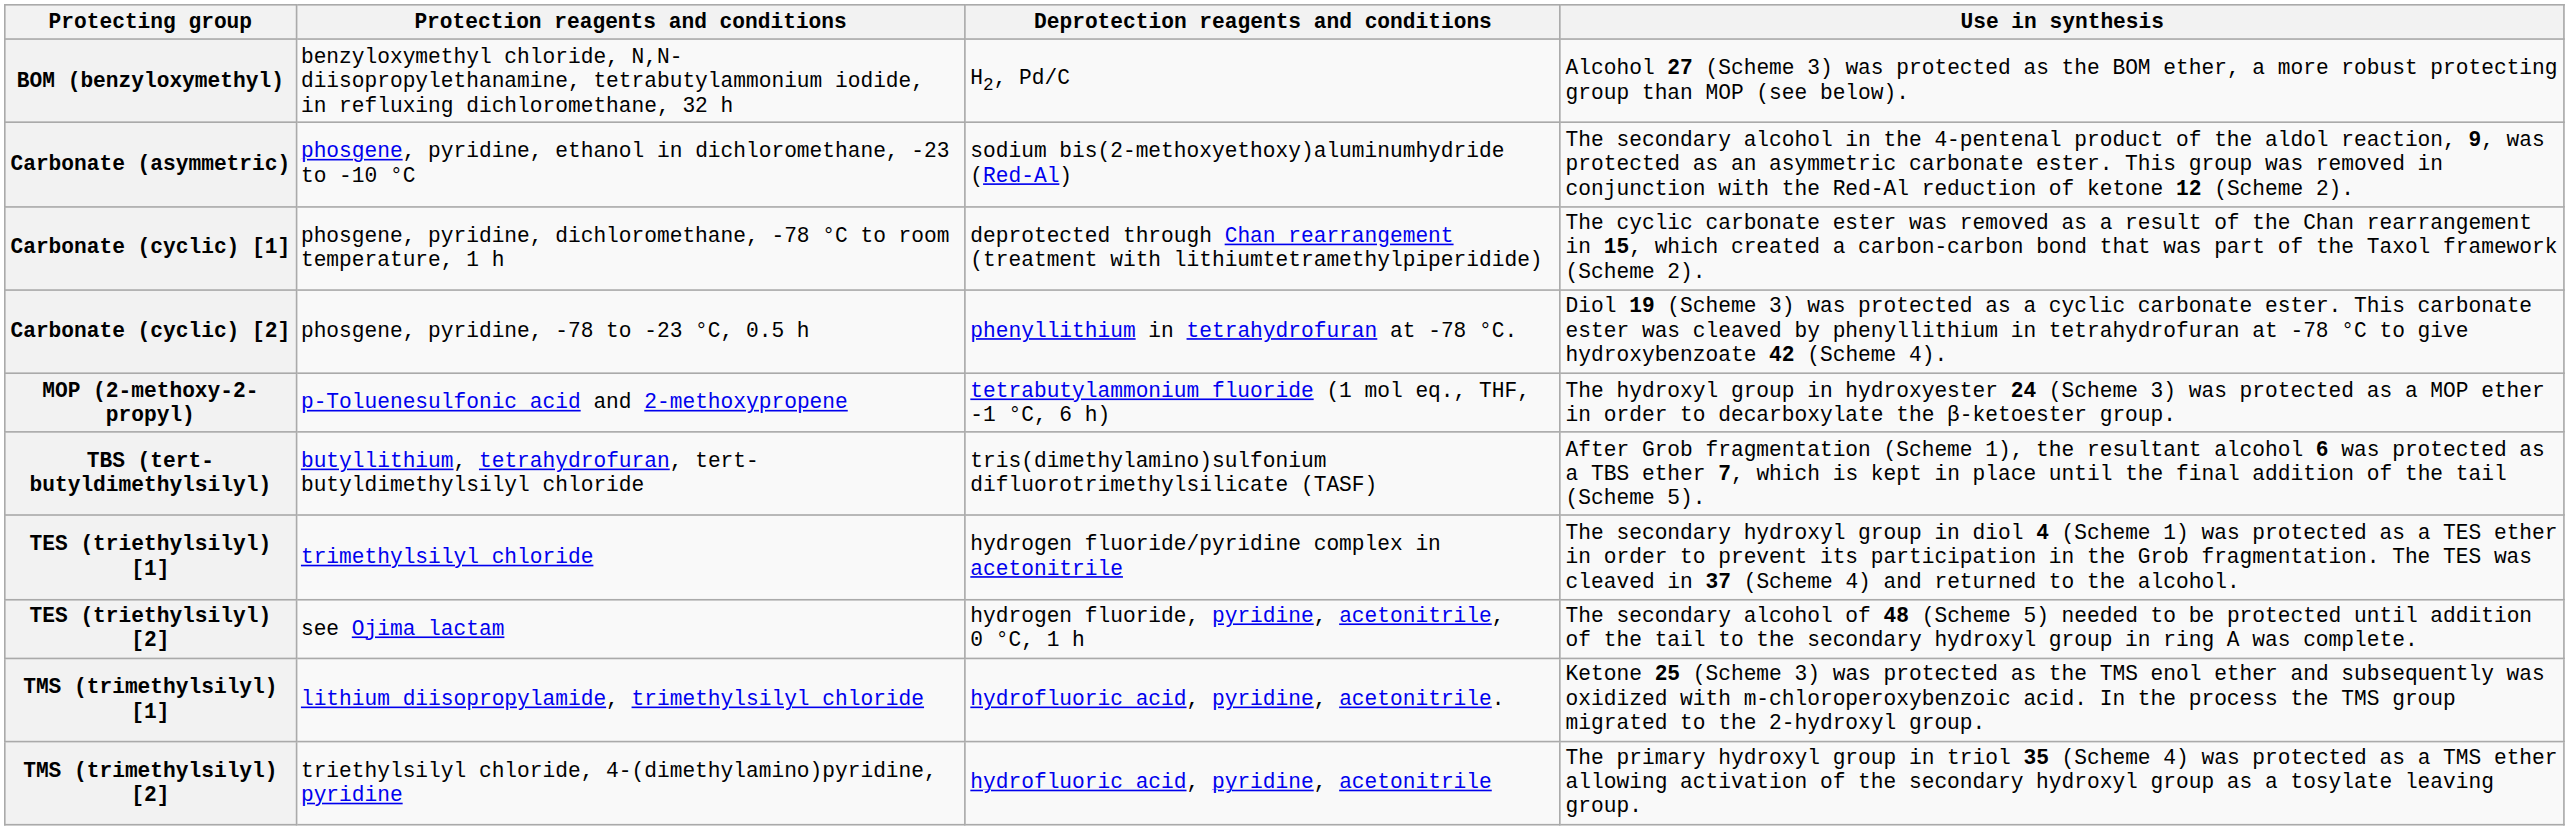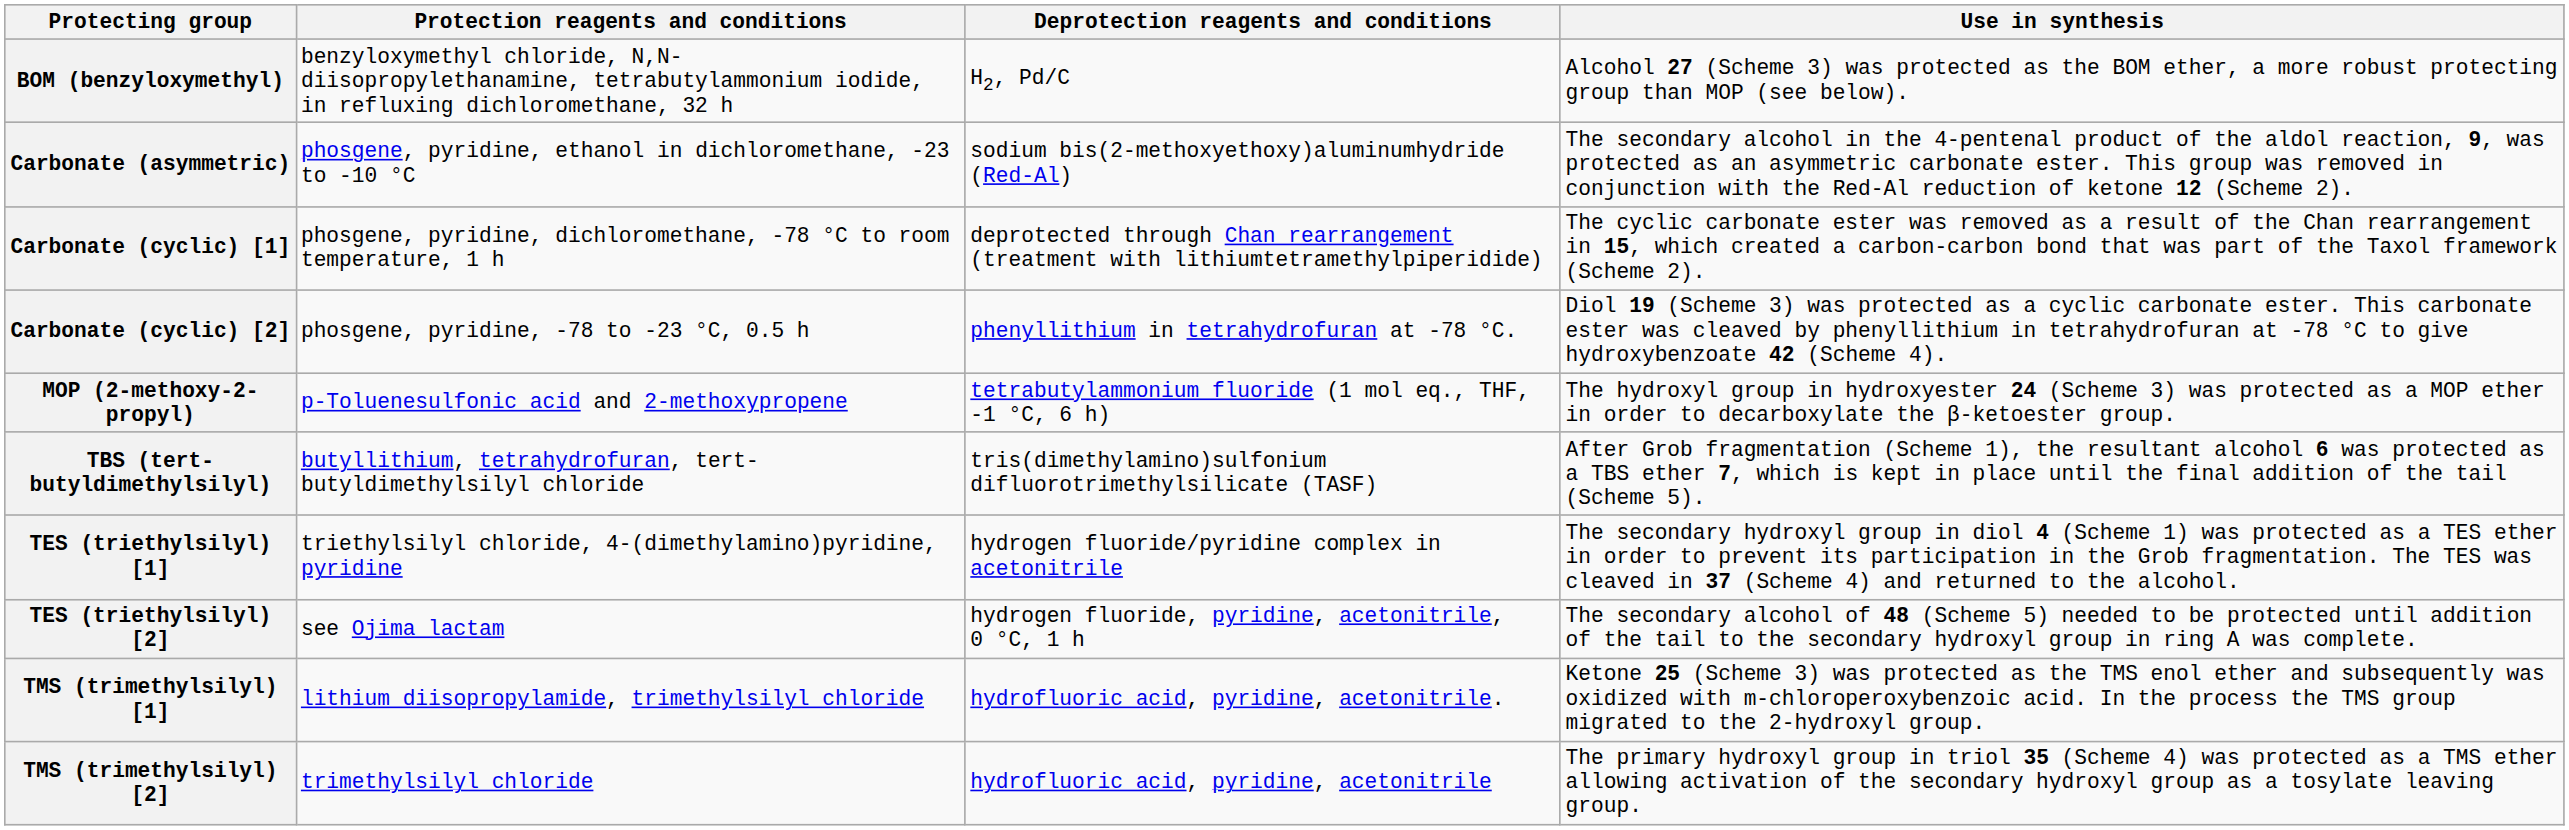 <table class="wikitable">
 <tr>
 <th>Protecting group</th>
 <th>Protection reagents and conditions</th>
 <th>Deprotection reagents and conditions</th>
 <th>Use in synthesis</th>
 </tr>
 <tr>
 <th>BOM (benzyloxymethyl)</th>
 <td>benzyloxymethyl chloride, N,N-diisopropylethanamine, tetrabutylammonium iodide, in refluxing dichloromethane, 32 h</td>
 <td>H<sub>2</sub>, Pd/C</td>
 <td>Alcohol <strong>27</strong> (Scheme 3) was protected as the BOM ether, a more robust protecting group than MOP (see below).</td>
 </tr>
 <tr>
 <th>Carbonate (asymmetric)</th>
 <td><a href='#'>phosgene</a>, pyridine, ethanol in dichloromethane, -23 to -10 °C</td>
 <td>sodium bis(2-methoxyethoxy)aluminumhydride (<a href='#'>Red-Al</a>)</td>
 <td>The secondary alcohol in the 4-pentenal product of the aldol reaction, <strong>9</strong>, was protected as an asymmetric carbonate ester. This group was removed in conjunction with the Red-Al reduction of ketone <strong>12</strong> (Scheme 2).</td>
 </tr>
 <tr>
 <th>Carbonate (cyclic) [1]</th>
 <td>phosgene, pyridine, dichloromethane, -78 °C to room temperature, 1 h</td>
 <td>deprotected through <a href='#'>Chan rearrangement</a> (treatment with lithiumtetramethylpiperidide)</td>
 <td>The cyclic carbonate ester was removed as a result of the Chan rearrangement in <strong>15</strong>, which created a carbon-carbon bond that was part of the Taxol framework (Scheme 2).</td>
 </tr>
 <tr>
 <th>Carbonate (cyclic) [2]</th>
 <td>phosgene, pyridine, -78 to -23 °C, 0.5 h</td>
 <td><a href='#'>phenyllithium</a> in <a href='#'>tetrahydrofuran</a> at -78 °C.</td>
 <td>Diol <strong>19</strong> (Scheme 3) was protected as a cyclic carbonate ester. This carbonate ester was cleaved by phenyllithium in tetrahydrofuran at -78 °C to give hydroxybenzoate <strong>42</strong> (Scheme 4).</td>
 </tr>
 <tr>
 <th>MOP (2-methoxy-2-propyl)</th>
 <td><a href='#'>p-Toluenesulfonic acid</a> and <a href='#'>2-methoxypropene</a></td>
 <td><a href='#'>tetrabutylammonium fluoride</a> (1 mol eq., THF, -1 °C, 6 h)</td>
 <td>The hydroxyl group in hydroxyester <strong>24</strong> (Scheme 3) was protected as a MOP ether in order to decarboxylate the β-ketoester group.</td>
 </tr>
 <tr>
 <th>TBS (tert-butyldimethylsilyl)</th>
 <td><a href='#'>butyllithium</a>, <a href='#'>tetrahydrofuran</a>, tert-butyldimethylsilyl chloride</td>
 <td>tris(dimethylamino)sulfonium difluorotrimethylsilicate (TASF)</td>
 <td>After Grob fragmentation (Scheme 1), the resultant alcohol <strong>6</strong> was protected as a TBS ether <strong>7</strong>, which is kept in place until the final addition of the tail (Scheme 5).</td>
 </tr>
 <tr>
 <th>TES (triethylsilyl) [1]</th>
-<td><a href='#'>trimethylsilyl chloride</a></td>
+<td>triethylsilyl chloride, 4-(dimethylamino)pyridine, <a href='#'>pyridine</a></td>
 <td>hydrogen fluoride/pyridine complex in <a href='#'>acetonitrile</a></td>
 <td>The secondary hydroxyl group in diol <strong>4</strong> (Scheme 1) was protected as a TES ether in order to prevent its participation in the Grob fragmentation. The TES was cleaved in <strong>37</strong> (Scheme 4) and returned to the alcohol.</td>
 </tr>
 <tr>
 <th>TES (triethylsilyl) [2]</th>
 <td>see <a href='#'>Ojima lactam</a></td>
 <td>hydrogen fluoride, <a href='#'>pyridine</a>, <a href='#'>acetonitrile</a>, 0 °C, 1 h</td>
 <td>The secondary alcohol of <strong>48</strong> (Scheme 5) needed to be protected until addition of the tail to the secondary hydroxyl group in ring A was complete.</td>
 </tr>
 <tr>
 <th>TMS (trimethylsilyl) [1]</th>
 <td><a href='#'>lithium diisopropylamide</a>, <a href='#'>trimethylsilyl chloride</a></td>
 <td><a href='#'>hydrofluoric acid</a>, <a href='#'>pyridine</a>, <a href='#'>acetonitrile</a>.</td>
 <td>Ketone <strong>25</strong> (Scheme 3) was protected as the TMS enol ether and subsequently was oxidized with m-chloroperoxybenzoic acid.  In the process the TMS group migrated to the 2-hydroxyl group.</td>
 </tr>
 <tr>
 <th>TMS (trimethylsilyl) [2]</th>
-<td>triethylsilyl chloride, 4-(dimethylamino)pyridine, <a href='#'>pyridine</a></td>
+<td><a href='#'>trimethylsilyl chloride</a></td>
 <td><a href='#'>hydrofluoric acid</a>, <a href='#'>pyridine</a>, <a href='#'>acetonitrile</a></td>
 <td>The primary hydroxyl group in triol <strong>35</strong> (Scheme 4) was protected as a TMS ether allowing activation of the secondary hydroxyl group as a tosylate leaving group.</td>
 </tr>
 </table>
